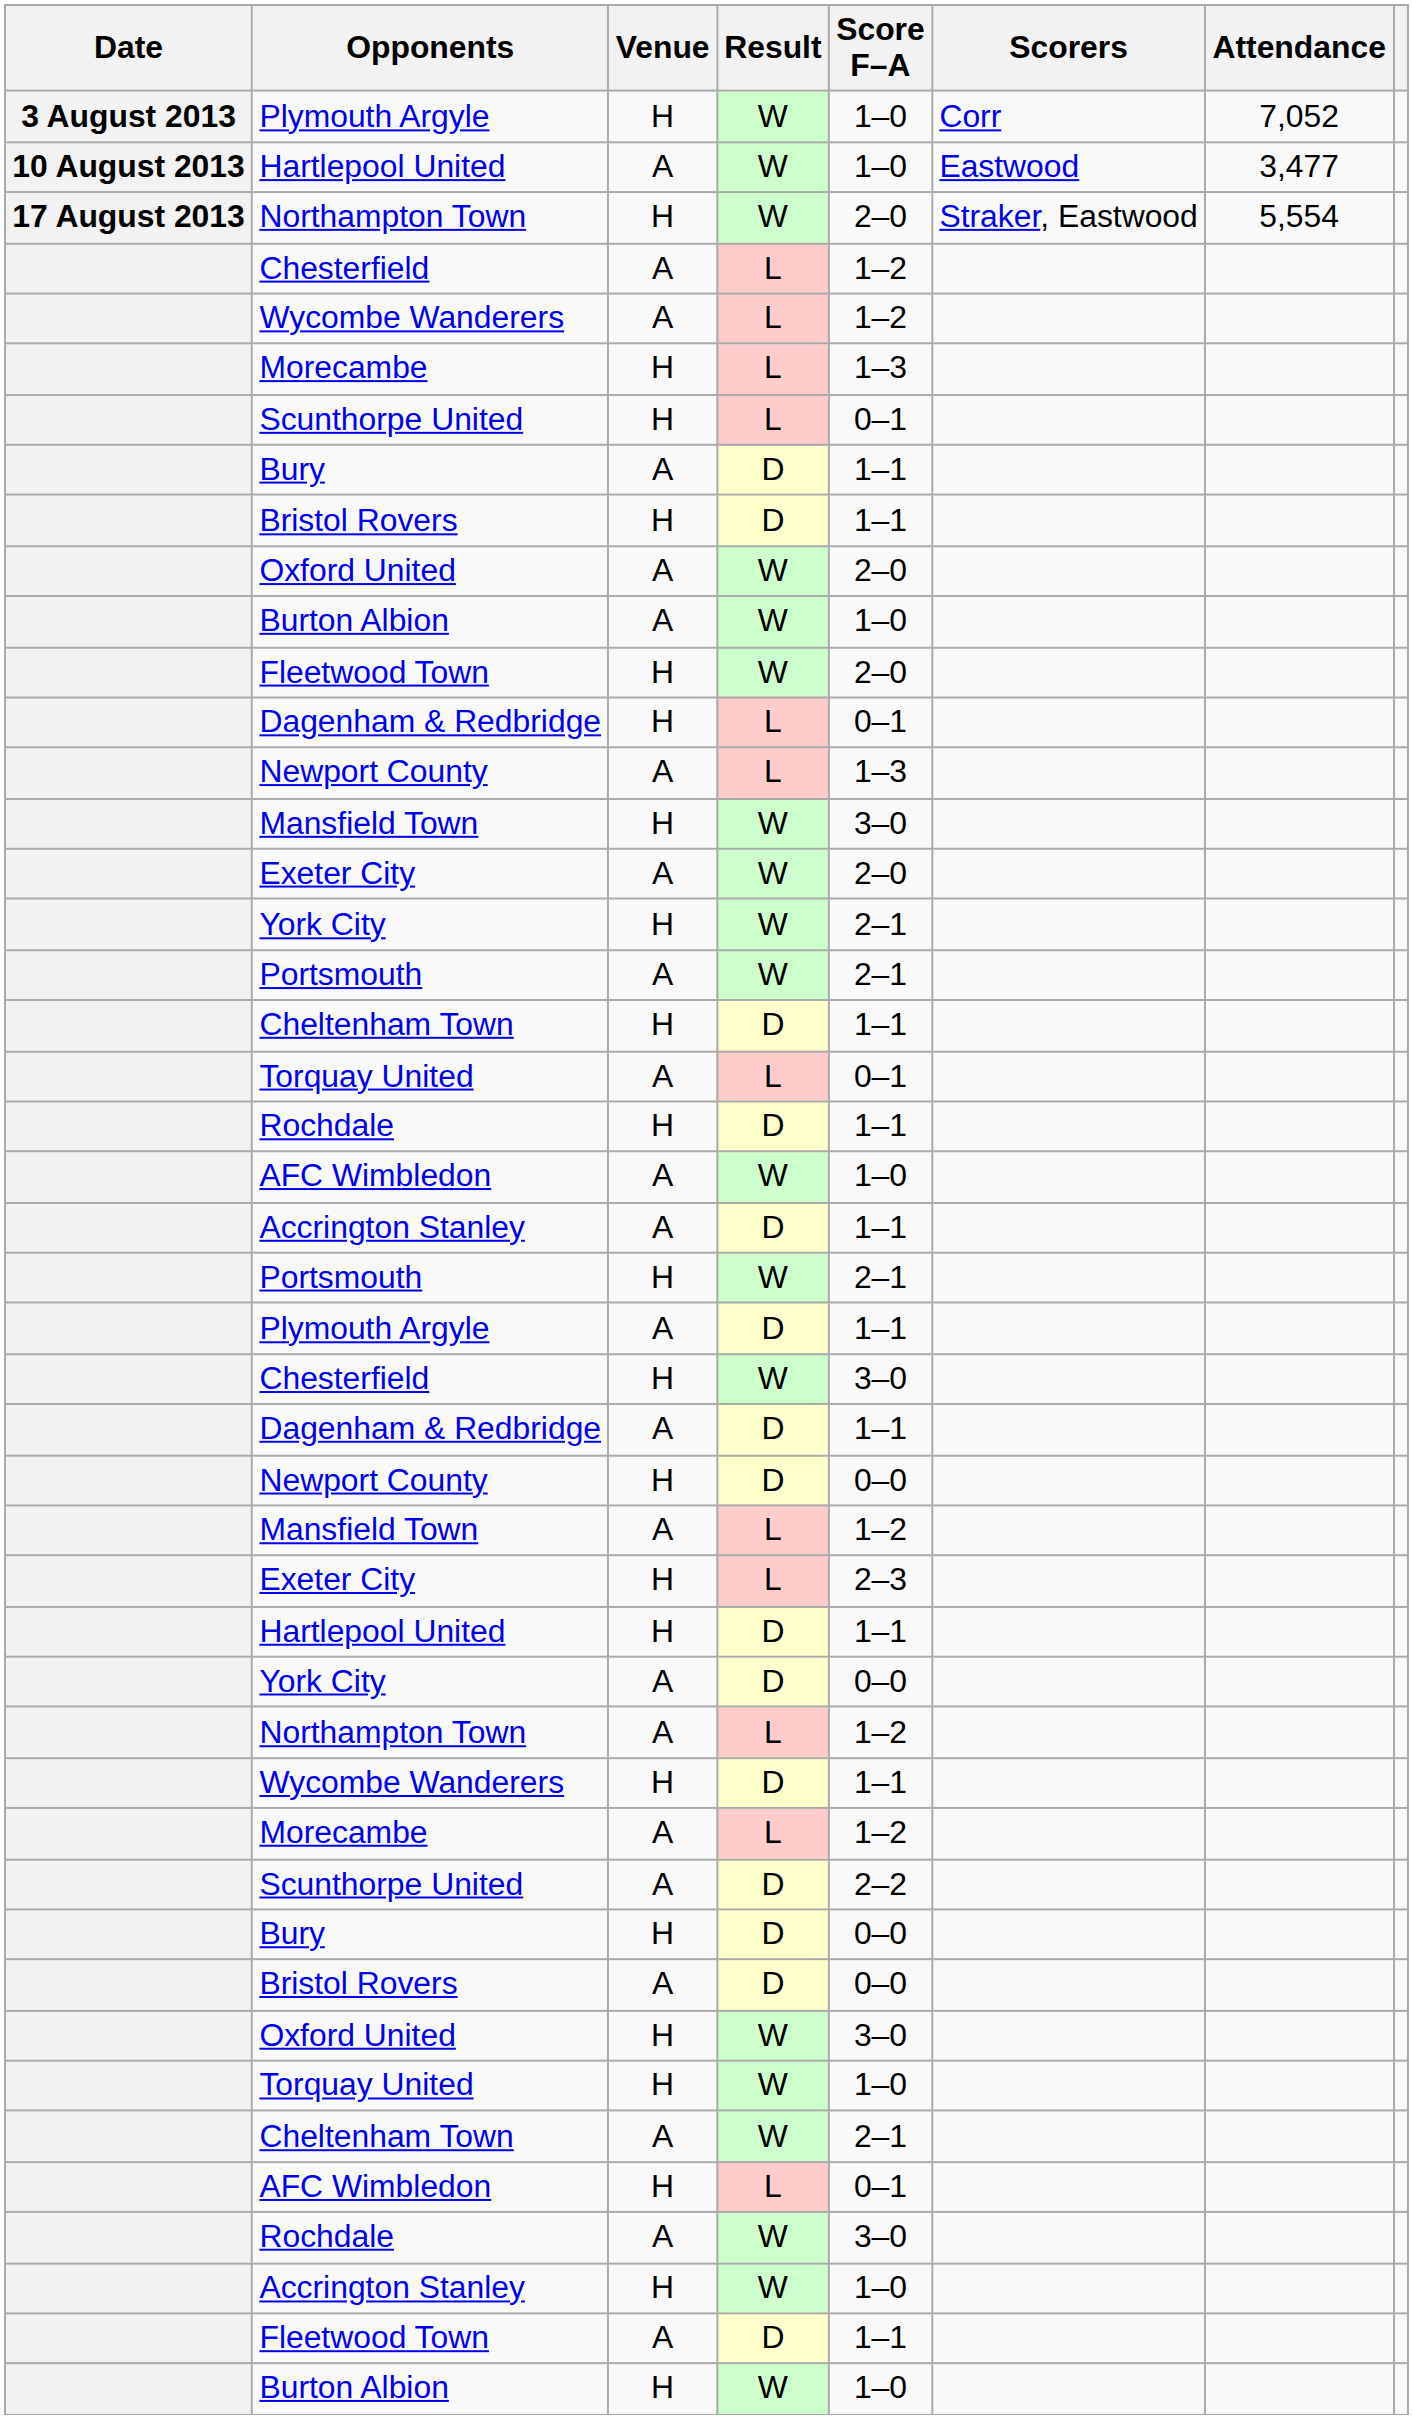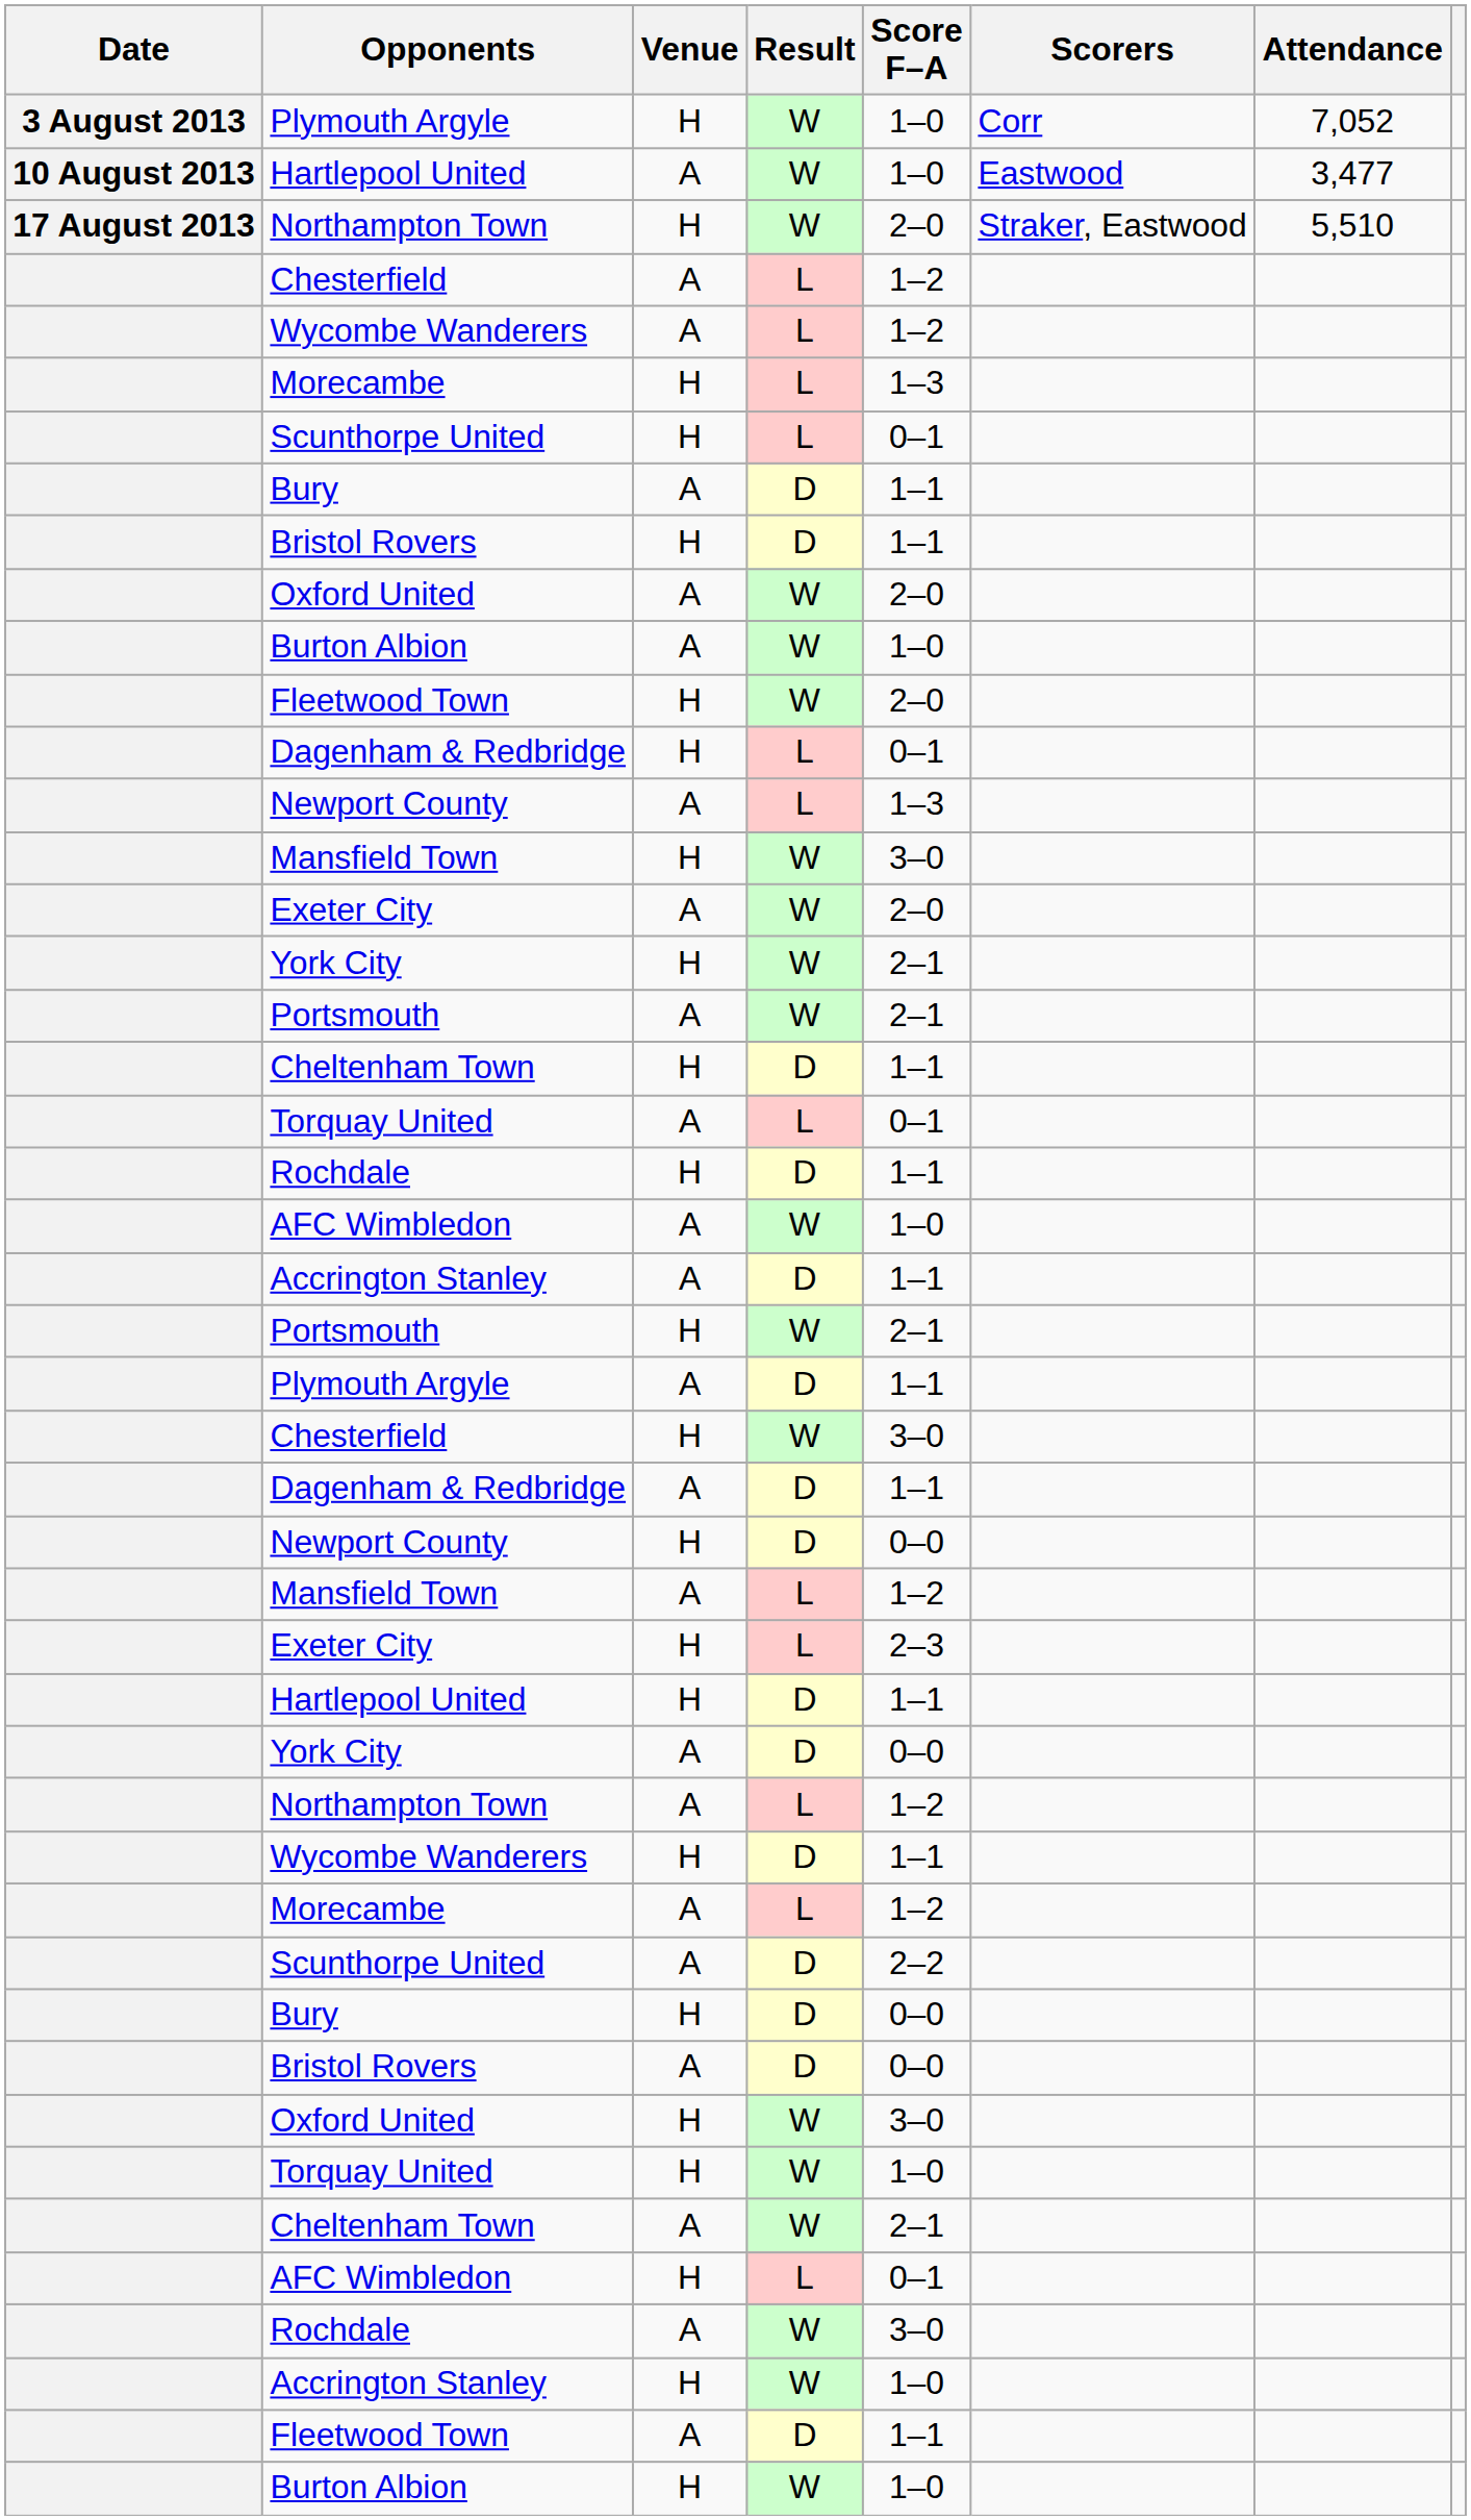 <table class="wikitable plainrowheaders sortable" style="text-align:center">
 <tr>
 <th scope="col">Date</th>
 <th scope="col">Opponents</th>
 <th scope="col">Venue</th>
 <th scope="col">Result</th>
 <th scope="col">Score<br>F–A</th>
 <th scope="col" class="unsortable">Scorers</th>
 <th scope="col">Attendance</th>
 <th scope="col" class="unsortable"></th>
 </tr>
 <tr>
 <th scope=row>3 August 2013</th>
 <td align=left><a href='#'>Plymouth Argyle</a></td>
 <td>H</td>
 <td bgcolor="#CCFFCC">W</td>
 <td>1–0</td>
 <td align=left><a href='#'>Corr</a></td>
 <td>7,052</td>
 <td></td>
 </tr>
 <tr>
 <th scope=row>10 August 2013</th>
 <td align=left><a href='#'>Hartlepool United</a></td>
 <td>A</td>
 <td bgcolor="#CCFFCC">W</td>
 <td>1–0</td>
 <td align=left><a href='#'>Eastwood</a></td>
 <td>3,477</td>
 <td></td>
 </tr>
 <tr>
 <th scope=row>17 August 2013</th>
 <td align=left><a href='#'>Northampton Town</a></td>
 <td>H</td>
 <td bgcolor="#CCFFCC">W</td>
 <td>2–0</td>
 <td align=left><a href='#'>Straker</a>, Eastwood</td>
-<td>5,554</td>
+<td>5,510</td>
 <td></td>
 </tr>
 <tr>
 <th scope=row></th>
 <td align=left><a href='#'>Chesterfield</a></td>
 <td>A</td>
 <td bgcolor="#FFCCCC">L</td>
 <td>1–2</td>
 <td align=left></td>
 <td></td>
 <td></td>
 </tr>
 <tr>
 <th scope=row></th>
 <td align=left><a href='#'>Wycombe Wanderers</a></td>
 <td>A</td>
 <td bgcolor="#FFCCCC">L</td>
 <td>1–2</td>
 <td align=left></td>
 <td></td>
 <td></td>
 </tr>
 <tr>
 <th scope=row></th>
 <td align=left><a href='#'>Morecambe</a></td>
 <td>H</td>
 <td bgcolor="#FFCCCC">L</td>
 <td>1–3</td>
 <td align=left></td>
 <td></td>
 <td></td>
 </tr>
 <tr>
 <th scope=row></th>
 <td align=left><a href='#'>Scunthorpe United</a></td>
 <td>H</td>
 <td bgcolor="#FFCCCC">L</td>
 <td>0–1</td>
 <td align=left></td>
 <td></td>
 <td></td>
 </tr>
 <tr>
 <th scope=row></th>
 <td align=left><a href='#'>Bury</a></td>
 <td>A</td>
 <td bgcolor="#FFFFCC">D</td>
 <td>1–1</td>
 <td align=left></td>
 <td></td>
 <td></td>
 </tr>
 <tr>
 <th scope=row></th>
 <td align=left><a href='#'>Bristol Rovers</a></td>
 <td>H</td>
 <td bgcolor="#FFFFCC">D</td>
 <td>1–1</td>
 <td align=left></td>
 <td></td>
 <td></td>
 </tr>
 <tr>
 <th scope=row></th>
 <td align=left><a href='#'>Oxford United</a></td>
 <td>A</td>
 <td bgcolor="#CCFFCC">W</td>
 <td>2–0</td>
 <td align=left></td>
 <td></td>
 <td></td>
 </tr>
 <tr>
 <th scope=row></th>
 <td align=left><a href='#'>Burton Albion</a></td>
 <td>A</td>
 <td bgcolor="#CCFFCC">W</td>
 <td>1–0</td>
 <td align=left></td>
 <td></td>
 <td></td>
 </tr>
 <tr>
 <th scope=row></th>
 <td align=left><a href='#'>Fleetwood Town</a></td>
 <td>H</td>
 <td bgcolor="#CCFFCC">W</td>
 <td>2–0</td>
 <td align=left></td>
 <td></td>
 <td></td>
 </tr>
 <tr>
 <th scope=row></th>
 <td align=left><a href='#'>Dagenham & Redbridge</a></td>
 <td>H</td>
 <td bgcolor="#FFCCCC">L</td>
 <td>0–1</td>
 <td align=left></td>
 <td></td>
 <td></td>
 </tr>
 <tr>
 <th scope=row></th>
 <td align=left><a href='#'>Newport County</a></td>
 <td>A</td>
 <td bgcolor="#FFCCCC">L</td>
 <td>1–3</td>
 <td align=left></td>
 <td></td>
 <td></td>
 </tr>
 <tr>
 <th scope=row></th>
 <td align=left><a href='#'>Mansfield Town</a></td>
 <td>H</td>
 <td bgcolor="#CCFFCC">W</td>
 <td>3–0</td>
 <td align=left></td>
 <td></td>
 <td></td>
 </tr>
 <tr>
 <th scope=row></th>
 <td align=left><a href='#'>Exeter City</a></td>
 <td>A</td>
 <td bgcolor="#CCFFCC">W</td>
 <td>2–0</td>
 <td align=left></td>
 <td></td>
 <td></td>
 </tr>
 <tr>
 <th scope=row></th>
 <td align=left><a href='#'>York City</a></td>
 <td>H</td>
 <td bgcolor="#CCFFCC">W</td>
 <td>2–1</td>
 <td align=left></td>
 <td></td>
 <td></td>
 </tr>
 <tr>
 <th scope=row></th>
 <td align=left><a href='#'>Portsmouth</a></td>
 <td>A</td>
 <td bgcolor="#CCFFCC">W</td>
 <td>2–1</td>
 <td align=left></td>
 <td></td>
 <td></td>
 </tr>
 <tr>
 <th scope=row></th>
 <td align=left><a href='#'>Cheltenham Town</a></td>
 <td>H</td>
 <td bgcolor="#FFFFCC">D</td>
 <td>1–1</td>
 <td align=left></td>
 <td></td>
 <td></td>
 </tr>
 <tr>
 <th scope=row></th>
 <td align=left><a href='#'>Torquay United</a></td>
 <td>A</td>
 <td bgcolor="#FFCCCC">L</td>
 <td>0–1</td>
 <td align=left></td>
 <td></td>
 <td></td>
 </tr>
 <tr>
 <th scope=row></th>
 <td align=left><a href='#'>Rochdale</a></td>
 <td>H</td>
 <td bgcolor="#FFFFCC">D</td>
 <td>1–1</td>
 <td align=left></td>
 <td></td>
 <td></td>
 </tr>
 <tr>
 <th scope=row></th>
 <td align=left><a href='#'>AFC Wimbledon</a></td>
 <td>A</td>
 <td bgcolor="#CCFFCC">W</td>
 <td>1–0</td>
 <td align=left></td>
 <td></td>
 <td></td>
 </tr>
 <tr>
 <th scope=row></th>
 <td align=left><a href='#'>Accrington Stanley</a></td>
 <td>A</td>
 <td bgcolor="#FFFFCC">D</td>
 <td>1–1</td>
 <td align=left></td>
 <td></td>
 <td></td>
 </tr>
 <tr>
 <th scope=row></th>
 <td align=left><a href='#'>Portsmouth</a></td>
 <td>H</td>
 <td bgcolor="#CCFFCC">W</td>
 <td>2–1</td>
 <td align=left></td>
 <td></td>
 <td></td>
 </tr>
 <tr>
 <th scope=row></th>
 <td align=left><a href='#'>Plymouth Argyle</a></td>
 <td>A</td>
 <td bgcolor="#FFFFCC">D</td>
 <td>1–1</td>
 <td align=left></td>
 <td></td>
 <td></td>
 </tr>
 <tr>
 <th scope=row></th>
 <td align=left><a href='#'>Chesterfield</a></td>
 <td>H</td>
 <td bgcolor="#CCFFCC">W</td>
 <td>3–0</td>
 <td align=left></td>
 <td></td>
 <td></td>
 </tr>
 <tr>
 <th scope=row></th>
 <td align=left><a href='#'>Dagenham & Redbridge</a></td>
 <td>A</td>
 <td bgcolor="#FFFFCC">D</td>
 <td>1–1</td>
 <td align=left></td>
 <td></td>
 <td></td>
 </tr>
 <tr>
 <th scope=row></th>
 <td align=left><a href='#'>Newport County</a></td>
 <td>H</td>
 <td bgcolor="#FFFFCC">D</td>
 <td>0–0</td>
 <td align=left></td>
 <td></td>
 <td></td>
 </tr>
 <tr>
 <th scope=row></th>
 <td align=left><a href='#'>Mansfield Town</a></td>
 <td>A</td>
 <td bgcolor="#FFCCCC">L</td>
 <td>1–2</td>
 <td align=left></td>
 <td></td>
 <td></td>
 </tr>
 <tr>
 <th scope=row></th>
 <td align=left><a href='#'>Exeter City</a></td>
 <td>H</td>
 <td bgcolor="#FFCCCC">L</td>
 <td>2–3</td>
 <td align=left></td>
 <td></td>
 <td></td>
 </tr>
 <tr>
 <th scope=row></th>
 <td align=left><a href='#'>Hartlepool United</a></td>
 <td>H</td>
 <td bgcolor="#FFFFCC">D</td>
 <td>1–1</td>
 <td align=left></td>
 <td></td>
 <td></td>
 </tr>
 <tr>
 <th scope=row></th>
 <td align=left><a href='#'>York City</a></td>
 <td>A</td>
 <td bgcolor="#FFFFCC">D</td>
 <td>0–0</td>
 <td align=left></td>
 <td></td>
 <td></td>
 </tr>
 <tr>
 <th scope=row></th>
 <td align=left><a href='#'>Northampton Town</a></td>
 <td>A</td>
 <td bgcolor="#FFCCCC">L</td>
 <td>1–2</td>
 <td align=left></td>
 <td></td>
 <td></td>
 </tr>
 <tr>
 <th scope=row></th>
 <td align=left><a href='#'>Wycombe Wanderers</a></td>
 <td>H</td>
 <td bgcolor="#FFFFCC">D</td>
 <td>1–1</td>
 <td align=left></td>
 <td></td>
 <td></td>
 </tr>
 <tr>
 <th scope=row></th>
 <td align=left><a href='#'>Morecambe</a></td>
 <td>A</td>
 <td bgcolor="#FFCCCC">L</td>
 <td>1–2</td>
 <td align=left></td>
 <td></td>
 <td></td>
 </tr>
 <tr>
 <th scope=row></th>
 <td align=left><a href='#'>Scunthorpe United</a></td>
 <td>A</td>
 <td bgcolor="#FFFFCC">D</td>
 <td>2–2</td>
 <td align=left></td>
 <td></td>
 <td></td>
 </tr>
 <tr>
 <th scope=row></th>
 <td align=left><a href='#'>Bury</a></td>
 <td>H</td>
 <td bgcolor="#FFFFCC">D</td>
 <td>0–0</td>
 <td align=left></td>
 <td></td>
 <td></td>
 </tr>
 <tr>
 <th scope=row></th>
 <td align=left><a href='#'>Bristol Rovers</a></td>
 <td>A</td>
 <td bgcolor="#FFFFCC">D</td>
 <td>0–0</td>
 <td align=left></td>
 <td></td>
 <td></td>
 </tr>
 <tr>
 <th scope=row></th>
 <td align=left><a href='#'>Oxford United</a></td>
 <td>H</td>
 <td bgcolor="#CCFFCC">W</td>
 <td>3–0</td>
 <td align=left></td>
 <td></td>
 <td></td>
 </tr>
 <tr>
 <th scope=row></th>
 <td align=left><a href='#'>Torquay United</a></td>
 <td>H</td>
 <td bgcolor="#CCFFCC">W</td>
 <td>1–0</td>
 <td align=left></td>
 <td></td>
 <td></td>
 </tr>
 <tr>
 <th scope=row></th>
 <td align=left><a href='#'>Cheltenham Town</a></td>
 <td>A</td>
 <td bgcolor="#CCFFCC">W</td>
 <td>2–1</td>
 <td align=left></td>
 <td></td>
 <td></td>
 </tr>
 <tr>
 <th scope=row></th>
 <td align=left><a href='#'>AFC Wimbledon</a></td>
 <td>H</td>
 <td bgcolor="#FFCCCC">L</td>
 <td>0–1</td>
 <td align=left></td>
 <td></td>
 <td></td>
 </tr>
 <tr>
 <th scope=row></th>
 <td align=left><a href='#'>Rochdale</a></td>
 <td>A</td>
 <td bgcolor="#CCFFCC">W</td>
 <td>3–0</td>
 <td align=left></td>
 <td></td>
 <td></td>
 </tr>
 <tr>
 <th scope=row></th>
 <td align=left><a href='#'>Accrington Stanley</a></td>
 <td>H</td>
 <td bgcolor="#CCFFCC">W</td>
 <td>1–0</td>
 <td align=left></td>
 <td></td>
 <td></td>
 </tr>
 <tr>
 <th scope=row></th>
 <td align=left><a href='#'>Fleetwood Town</a></td>
 <td>A</td>
 <td bgcolor="#FFFFCC">D</td>
 <td>1–1</td>
 <td align=left></td>
 <td></td>
 <td></td>
 </tr>
 <tr>
 <th scope=row></th>
 <td align=left><a href='#'>Burton Albion</a></td>
 <td>H</td>
 <td bgcolor="#CCFFCC">W</td>
 <td>1–0</td>
 <td align=left></td>
 <td></td>
 <td></td>
 </tr>
 </table>
